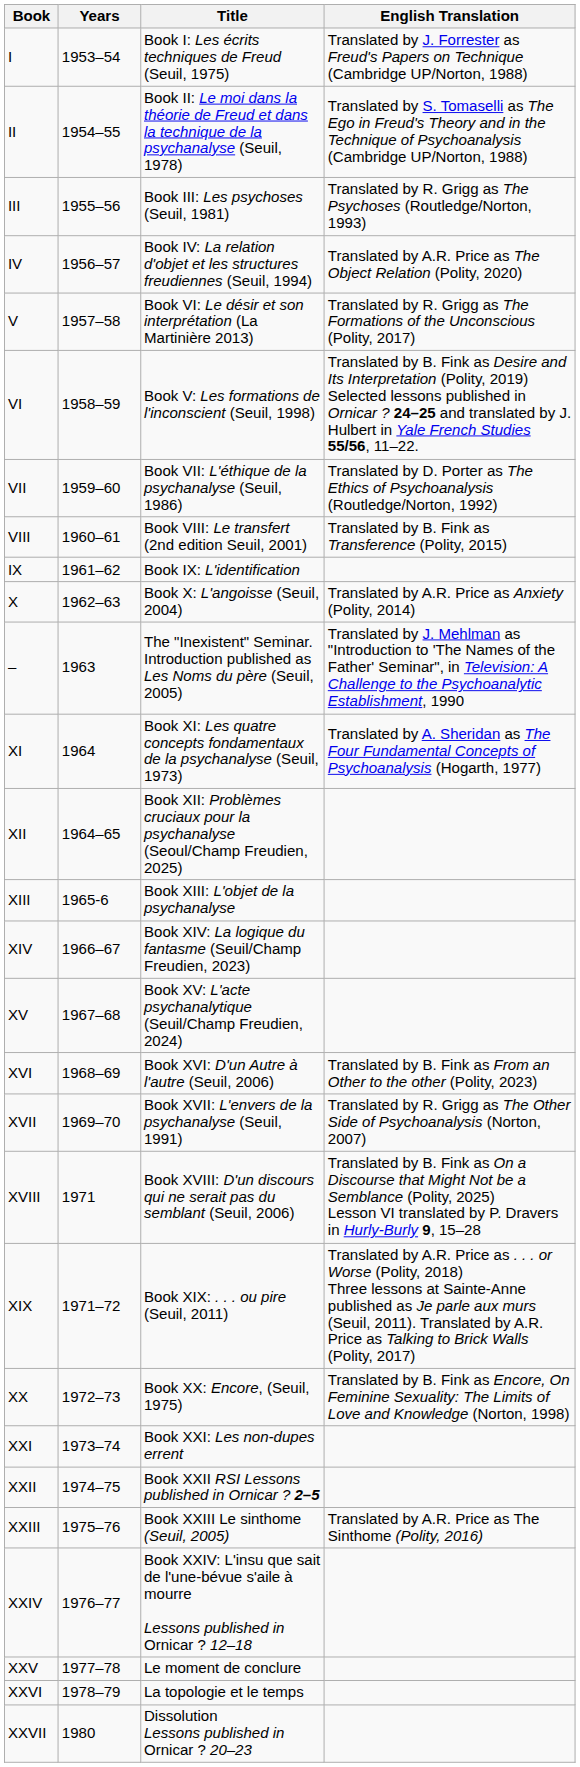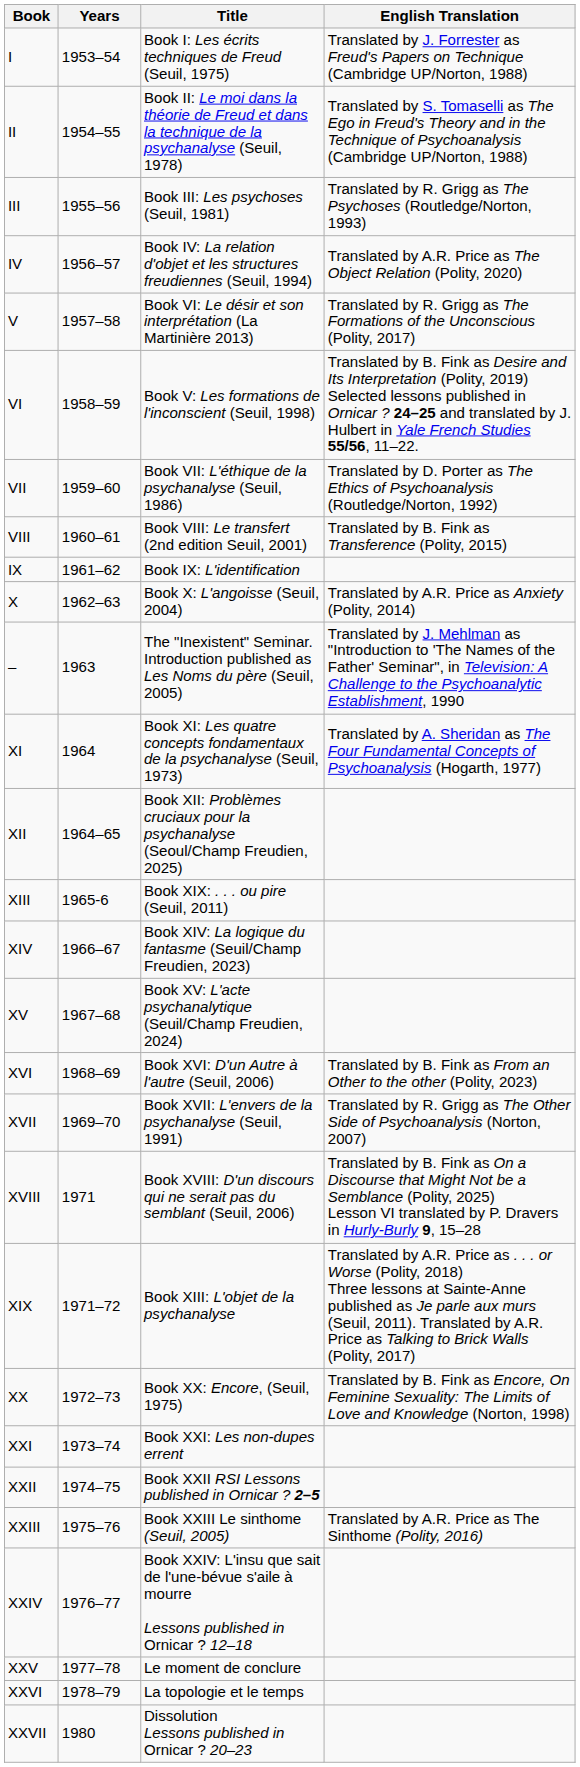 <table class="wikitable">
 <tr>
 <th width="50px">Book</th>
 <th width="80px">Years</th>
 <th>Title</th>
 <th>English Translation</th>
 </tr>
 <tr>
 <td>I</td>
 <td>1953–54</td>
 <td>Book I: <em>Les écrits techniques de Freud</em> (Seuil, 1975)</td>
 <td>Translated by <a href='#'>J. Forrester</a> as <em>Freud's Papers on Technique</em> (Cambridge UP/Norton, 1988)</td>
 </tr>
 <tr>
 <td>II</td>
 <td>1954–55</td>
 <td>Book II: <em><a href='#'>Le moi dans la théorie de Freud et dans la technique de la psychanalyse</a></em> (Seuil, 1978)</td>
 <td>Translated by <a href='#'>S. Tomaselli</a> as <em>The Ego in Freud's Theory and in the Technique of Psychoanalysis</em> (Cambridge UP/Norton, 1988)</td>
 </tr>
 <tr>
 <td>III</td>
 <td>1955–56</td>
 <td>Book III: <em>Les psychoses</em> (Seuil, 1981)</td>
 <td>Translated by R. Grigg as <em>The Psychoses</em> (Routledge/Norton, 1993)</td>
 </tr>
 <tr>
 <td>IV</td>
 <td>1956–57</td>
 <td>Book IV: <em>La relation d'objet et les structures freudiennes</em> (Seuil, 1994)</td>
 <td>Translated by A.R. Price as <em>The Object Relation</em> (Polity, 2020)</td>
 </tr>
 <tr>
 <td>V</td>
 <td>1957–58</td>
 <td>Book VI: <em>Le désir et son interprétation</em> (La Martinière 2013)</td>
 <td>Translated by R. Grigg as <em>The Formations of the Unconscious</em> (Polity, 2017)</td>
 </tr>
 <tr>
 <td>VI</td>
 <td>1958–59</td>
 <td>Book V: <em>Les formations de l'inconscient</em> (Seuil, 1998)</td>
 <td>Translated by B. Fink as <em>Desire and Its Interpretation</em> (Polity, 2019) <br>Selected lessons published in <em>Ornicar ?</em> <strong>24–25</strong> and translated by J. Hulbert in <em><a href='#'>Yale French Studies</a></em> <strong>55/56</strong>, 11–22.</td>
 </tr>
 <tr>
 <td>VII</td>
 <td>1959–60</td>
 <td>Book VII: <em>L'éthique de la psychanalyse</em> (Seuil, 1986)</td>
 <td>Translated by D. Porter as <em>The Ethics of Psychoanalysis</em> (Routledge/Norton, 1992)</td>
 </tr>
 <tr>
 <td>VIII</td>
 <td>1960–61</td>
 <td>Book VIII: <em>Le transfert</em> (2nd edition Seuil, 2001)</td>
 <td>Translated by B. Fink as <em>Transference</em> (Polity, 2015)</td>
 </tr>
 <tr>
 <td>IX</td>
 <td>1961–62</td>
 <td>Book IX: <em>L'identification</em></td>
 <td></td>
 </tr>
 <tr>
 <td>X</td>
 <td>1962–63</td>
 <td>Book X: <em>L'angoisse</em> (Seuil, 2004)</td>
 <td>Translated by A.R. Price as <em>Anxiety</em> (Polity, 2014)</td>
 </tr>
 <tr>
 <td>–</td>
 <td>1963</td>
 <td>The "Inexistent" Seminar. Introduction published as <em>Les Noms du père</em> (Seuil, 2005)</td>
 <td>Translated by <a href='#'>J. Mehlman</a> as "Introduction to 'The Names of the Father' Seminar", in <em><a href='#'>Television: A Challenge to the Psychoanalytic Establishment</a></em>, 1990</td>
 </tr>
 <tr>
 <td>XI</td>
 <td>1964</td>
 <td>Book XI: <em>Les quatre concepts fondamentaux de la psychanalyse</em> (Seuil, 1973)</td>
 <td>Translated by <a href='#'>A. Sheridan</a> as <em><a href='#'>The Four Fundamental Concepts of Psychoanalysis</a></em> (Hogarth, 1977)</td>
 </tr>
 <tr>
 <td>XII</td>
 <td>1964–65</td>
 <td>Book XII: <em>Problèmes cruciaux pour la psychanalyse</em> (Seoul/Champ Freudien, 2025)</td>
 <td></td>
 </tr>
 <tr>
 <td>XIII</td>
 <td>1965-6</td>
-<td>Book XIII: <em>L'objet de la psychanalyse</em></td>
+<td>Book XIX: <em>. . . ou pire</em> (Seuil, 2011)</td>
 <td></td>
 </tr>
 <tr>
 <td>XIV</td>
 <td>1966–67</td>
 <td>Book XIV: <em>La logique du fantasme</em> (Seuil/Champ Freudien, 2023)</td>
 <td></td>
 </tr>
 <tr>
 <td>XV</td>
 <td>1967–68</td>
 <td>Book XV: <em>L'acte psychanalytique</em> (Seuil/Champ Freudien, 2024)</td>
 <td></td>
 </tr>
 <tr>
 <td>XVI</td>
 <td>1968–69</td>
 <td>Book XVI: <em>D'un Autre à l'autre</em> (Seuil, 2006)</td>
 <td>Translated by B. Fink as <em>From an Other to the other</em> (Polity, 2023)</td>
 </tr>
 <tr>
 <td>XVII</td>
 <td>1969–70</td>
 <td>Book XVII: <em>L'envers de la psychanalyse</em> (Seuil, 1991)</td>
 <td>Translated by R. Grigg as <em>The Other Side of Psychoanalysis</em> (Norton, 2007)</td>
 </tr>
 <tr>
 <td>XVIII</td>
 <td>1971</td>
 <td>Book XVIII: <em>D'un discours qui ne serait pas du semblant</em> (Seuil, 2006)</td>
 <td>Translated by B. Fink as <em>On a Discourse that Might Not be a Semblance</em> (Polity, 2025) <br> Lesson VI translated by P. Dravers in <em><a href='#'>Hurly-Burly</a></em> <strong>9</strong>, 15–28</td>
 </tr>
 <tr>
 <td>XIX</td>
 <td>1971–72</td>
-<td>Book XIX: <em>. . . ou pire</em> (Seuil, 2011)</td>
+<td>Book XIII: <em>L'objet de la psychanalyse</em></td>
 <td>Translated by A.R. Price as <em>. . . or Worse</em> (Polity, 2018)<br>Three lessons at Sainte-Anne published as <em>Je parle aux murs</em> (Seuil, 2011). Translated by A.R. Price as <em>Talking to Brick Walls</em> (Polity, 2017)</td>
 </tr>
 <tr>
 <td>XX</td>
 <td>1972–73</td>
 <td>Book XX: <em>Encore</em>, (Seuil, 1975)</td>
 <td>Translated by B. Fink as <em>Encore, On Feminine Sexuality: The Limits of Love and Knowledge</em> (Norton, 1998)</td>
 </tr>
 <tr>
 <td>XXI</td>
 <td>1973–74</td>
 <td>Book XXI: <em>Les non-dupes errent</em></td>
 <td></td>
 </tr>
 <tr>
 <td>XXII</td>
 <td>1974–75</td>
 <td>Book XXII <em>RSI Lessons published in Ornicar ? <strong>2–5<strong><em></td>
 <td></td>
 </tr>
 <tr>
 <td>XXIII</td>
 <td>1975–76</td>
 <td>Book XXIII </em>Le sinthome<em> (Seuil, 2005)</td>
 <td>Translated by A.R. Price as </em>The Sinthome<em> (Polity, 2016)</td>
 </tr>
 <tr>
 <td>XXIV</td>
 <td>1976–77</td>
 <td>Book XXIV: </em>L'insu que sait de l'une-bévue s'aile à mourre<em><br><br>Lessons published in </em>Ornicar ?<em> </strong>12–18<strong></td>
 <td></td>
 </tr>
 <tr>
 <td>XXV</td>
 <td>1977–78</td>
 <td></em>Le moment de conclure<em></td>
 <td></td>
 </tr>
 <tr>
 <td>XXVI</td>
 <td>1978–79</td>
 <td></em>La topologie et le temps<em></td>
 <td></td>
 </tr>
 <tr>
 <td>XXVII</td>
 <td>1980</td>
 <td></em>Dissolution<em><br>Lessons published in </em>Ornicar ?<em> </strong>20–23<strong></td>
 <td></td>
 </tr>
 </table>
